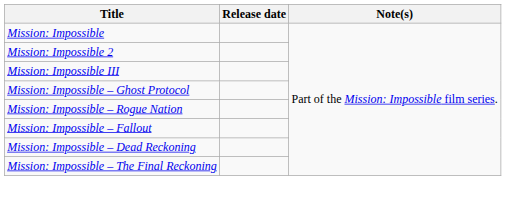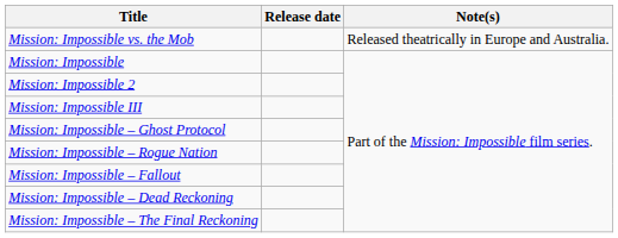 <table class="wikitable sortable">
 <tr>
 <th scope="col">Title</th>
 <th scope="col">Release date</th>
 <th scope="col">Note(s)</th>
+</tr>
+<tr>
+<td><em><a href='#'>Mission: Impossible vs. the Mob</a></em></td>
+<td></td>
+<td>Released theatrically in Europe and Australia.</td>
 </tr>
 <tr>
 <td><em><a href='#'>Mission: Impossible</a></em></td>
 <td></td>
 <td rowspan="8">Part of the <a href='#'><em>Mission: Impossible</em> film series</a>.</td>
 </tr>
 <tr>
 <td><em><a href='#'>Mission: Impossible 2</a></em></td>
 <td></td>
 </tr>
 <tr>
 <td><em><a href='#'>Mission: Impossible III</a></em></td>
 <td></td>
 </tr>
 <tr>
 <td><em><a href='#'>Mission: Impossible  – Ghost Protocol</a></em></td>
 <td></td>
 </tr>
 <tr>
 <td><em><a href='#'>Mission: Impossible  – Rogue Nation</a></em></td>
 <td></td>
 </tr>
 <tr>
 <td><em><a href='#'>Mission: Impossible  – Fallout</a></em></td>
 <td></td>
 </tr>
 <tr>
 <td><em><a href='#'>Mission: Impossible  – Dead Reckoning</a></em></td>
 <td></td>
 </tr>
 <tr>
 <td><em><a href='#'>Mission: Impossible – The Final Reckoning</a></em></td>
 <td></td>
 </tr>
 </table>
